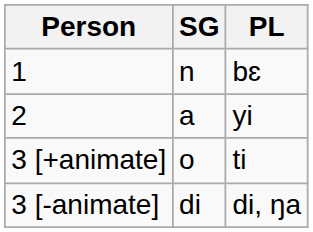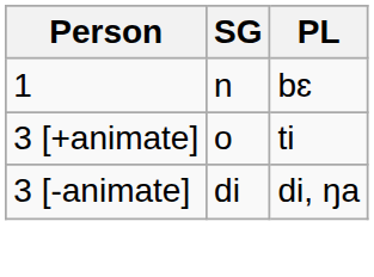 <table class="wikitable">
 <tr>
 <th>Person</th>
 <th>SG</th>
 <th>PL</th>
 </tr>
 <tr>
 <td>1</td>
 <td>n</td>
 <td>bɛ</td>
 </tr>
 <tr>
-<td>2</td>
-<td>a</td>
-<td>yi</td>
-</tr>
-<tr>
 <td>3 [+animate]</td>
 <td>o</td>
 <td>ti</td>
 </tr>
 <tr>
 <td>3 [-animate]</td>
 <td>di</td>
 <td>di,  ŋa</td>
 </tr>
 </table>
